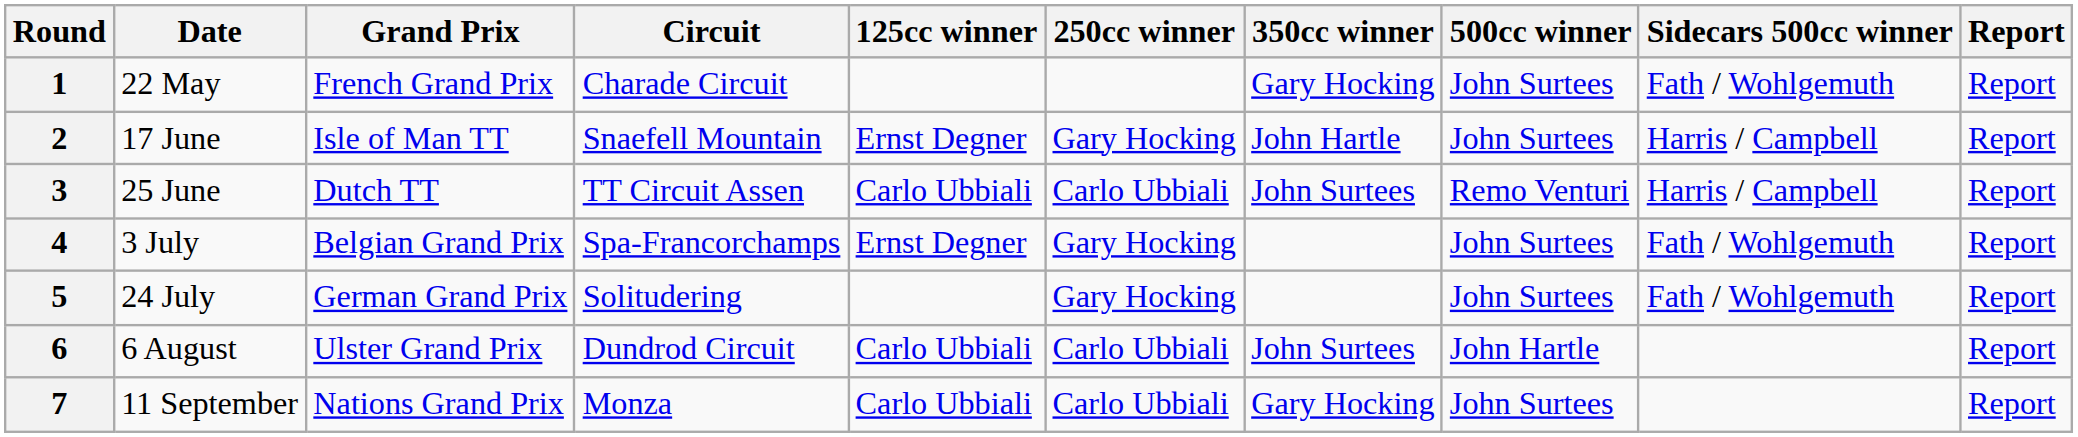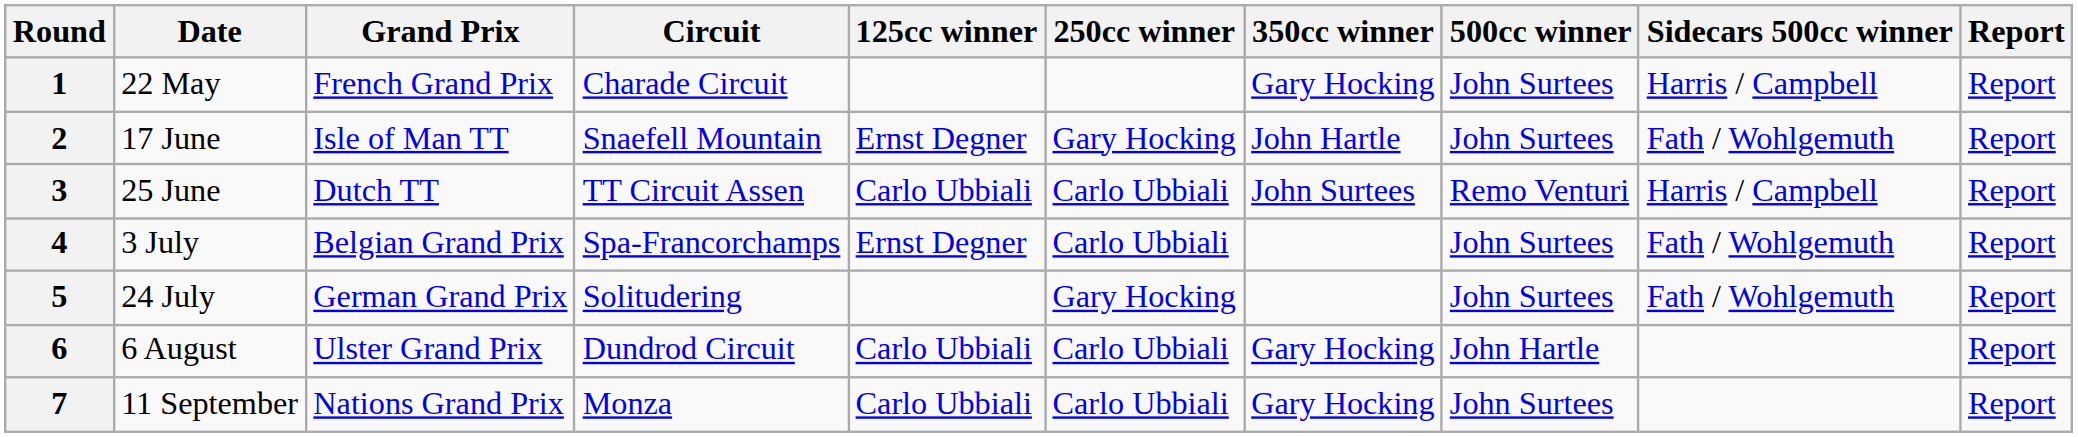 <table class="wikitable" style="font-size: 85%">
 <tr>
 <th>Round</th>
 <th>Date</th>
 <th>Grand Prix</th>
 <th>Circuit</th>
 <th>125cc winner</th>
 <th>250cc winner</th>
 <th>350cc winner</th>
 <th>500cc winner</th>
 <th>Sidecars 500cc winner</th>
 <th>Report</th>
 </tr>
 <tr>
 <th>1</th>
 <td>22 May</td>
 <td> <a href='#'>French Grand Prix</a></td>
 <td><a href='#'>Charade Circuit</a></td>
 <td></td>
 <td></td>
 <td> <a href='#'>Gary Hocking</a></td>
 <td> <a href='#'>John Surtees</a></td>
-<td> <a href='#'>Fath</a> / <a href='#'>Wohlgemuth</a></td>
+<td> <a href='#'>Harris</a> / <a href='#'>Campbell</a></td>
 <td><a href='#'>Report</a></td>
 </tr>
 <tr>
 <th>2</th>
 <td>17 June</td>
 <td> <a href='#'>Isle of Man TT</a></td>
 <td><a href='#'>Snaefell Mountain</a></td>
 <td> <a href='#'>Ernst Degner</a></td>
 <td> <a href='#'>Gary Hocking</a></td>
 <td> <a href='#'>John Hartle</a></td>
 <td> <a href='#'>John Surtees</a></td>
-<td> <a href='#'>Harris</a> / <a href='#'>Campbell</a></td>
+<td> <a href='#'>Fath</a> / <a href='#'>Wohlgemuth</a></td>
 <td><a href='#'>Report</a></td>
 </tr>
 <tr>
 <th>3</th>
 <td>25 June</td>
 <td> <a href='#'>Dutch TT</a></td>
 <td><a href='#'>TT Circuit Assen</a></td>
 <td> <a href='#'>Carlo Ubbiali</a></td>
 <td> <a href='#'>Carlo Ubbiali</a></td>
 <td> <a href='#'>John Surtees</a></td>
 <td> <a href='#'>Remo Venturi</a></td>
 <td> <a href='#'>Harris</a> / <a href='#'>Campbell</a></td>
 <td><a href='#'>Report</a></td>
 </tr>
 <tr>
 <th>4</th>
 <td>3 July</td>
 <td> <a href='#'>Belgian Grand Prix</a></td>
 <td><a href='#'>Spa-Francorchamps</a></td>
 <td> <a href='#'>Ernst Degner</a></td>
-<td> <a href='#'>Gary Hocking</a></td>
+<td> <a href='#'>Carlo Ubbiali</a></td>
 <td></td>
 <td> <a href='#'>John Surtees</a></td>
 <td> <a href='#'>Fath</a> / <a href='#'>Wohlgemuth</a></td>
 <td><a href='#'>Report</a></td>
 </tr>
 <tr>
 <th>5</th>
 <td>24 July</td>
 <td> <a href='#'>German Grand Prix</a></td>
 <td><a href='#'>Solitudering</a></td>
 <td></td>
 <td> <a href='#'>Gary Hocking</a></td>
 <td></td>
 <td> <a href='#'>John Surtees</a></td>
 <td> <a href='#'>Fath</a> / <a href='#'>Wohlgemuth</a></td>
 <td><a href='#'>Report</a></td>
 </tr>
 <tr>
 <th>6</th>
 <td>6 August</td>
 <td> <a href='#'>Ulster Grand Prix</a></td>
 <td><a href='#'>Dundrod Circuit</a></td>
 <td> <a href='#'>Carlo Ubbiali</a></td>
 <td> <a href='#'>Carlo Ubbiali</a></td>
-<td> <a href='#'>John Surtees</a></td>
+<td> <a href='#'>Gary Hocking</a></td>
 <td> <a href='#'>John Hartle</a></td>
 <td></td>
 <td><a href='#'>Report</a></td>
 </tr>
 <tr>
 <th>7</th>
 <td>11 September</td>
 <td> <a href='#'>Nations Grand Prix</a></td>
 <td><a href='#'>Monza</a></td>
 <td> <a href='#'>Carlo Ubbiali</a></td>
 <td> <a href='#'>Carlo Ubbiali</a></td>
 <td> <a href='#'>Gary Hocking</a></td>
 <td> <a href='#'>John Surtees</a></td>
 <td></td>
 <td><a href='#'>Report</a></td>
 </tr>
 </table>
